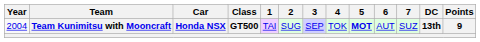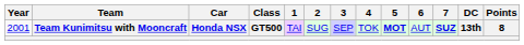 <table class="wikitable" style="text-align:center; font-size:85%">
 <tr>
 <th>Year</th>
 <th>Team</th>
 <th>Car</th>
 <th>Class</th>
 <th>1</th>
 <th>2</th>
 <th>3</th>
 <th>4</th>
 <th>5</th>
 <th>6</th>
 <th>7</th>
 <th>DC</th>
 <th>Points</th>
 </tr>
 <tr>
-<td><a href='#'>2004</a></td>
+<td><a href='#'>2001</a></td>
 <th nowrap><a href='#'>Team Kunimitsu</a> with <a href='#'>Mooncraft</a></th>
 <th nowrap><a href='#'>Honda NSX</a></th>
 <th>GT500</th>
 <td style="background:#EFCFFF;"><a href='#'>TAI</a><br></td>
 <td style="background:#DFFFDF;"><a href='#'>SUG</a><br></td>
 <td style="background:#CFCFFF;"><a href='#'>SEP</a><br></td>
 <td style="background:#DFFFDF;"><a href='#'>TOK</a><br></td>
 <td style="background:#DFFFDF;"><strong><a href='#'>MOT</a><br></strong></td>
 <td style="background:#DFFFDF;"><a href='#'>AUT</a><br></td>
-<td style="background:#DFFFDF;"><a href='#'>SUZ</a><br></td>
+<td style="background:#DFFFDF;"><strong><a href='#'>SUZ</a><br></strong></td>
 <th>13th</th>
-<th>9</th>
+<th>8</th>
 </tr>
 <tr>
 <th colspan="13"></th>
 </tr>
 </table>
